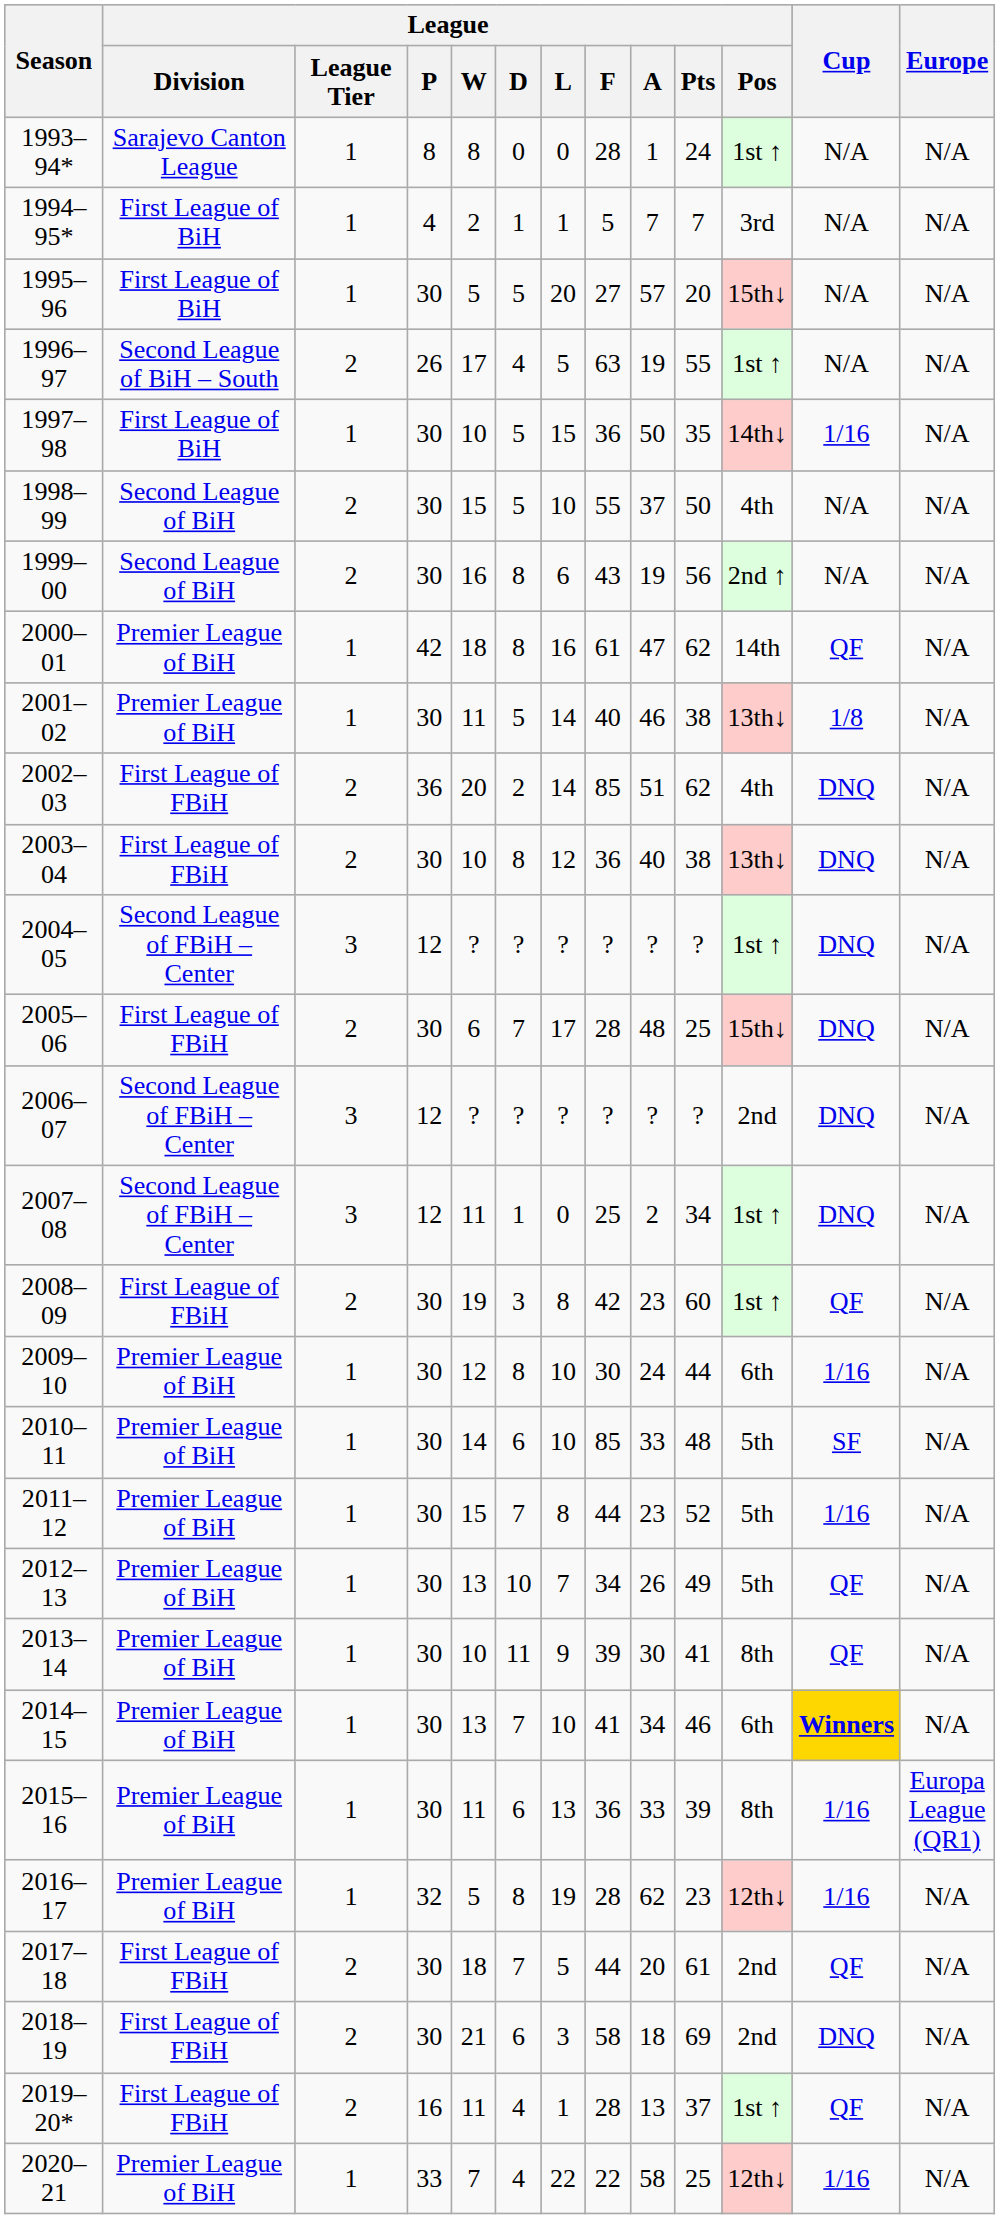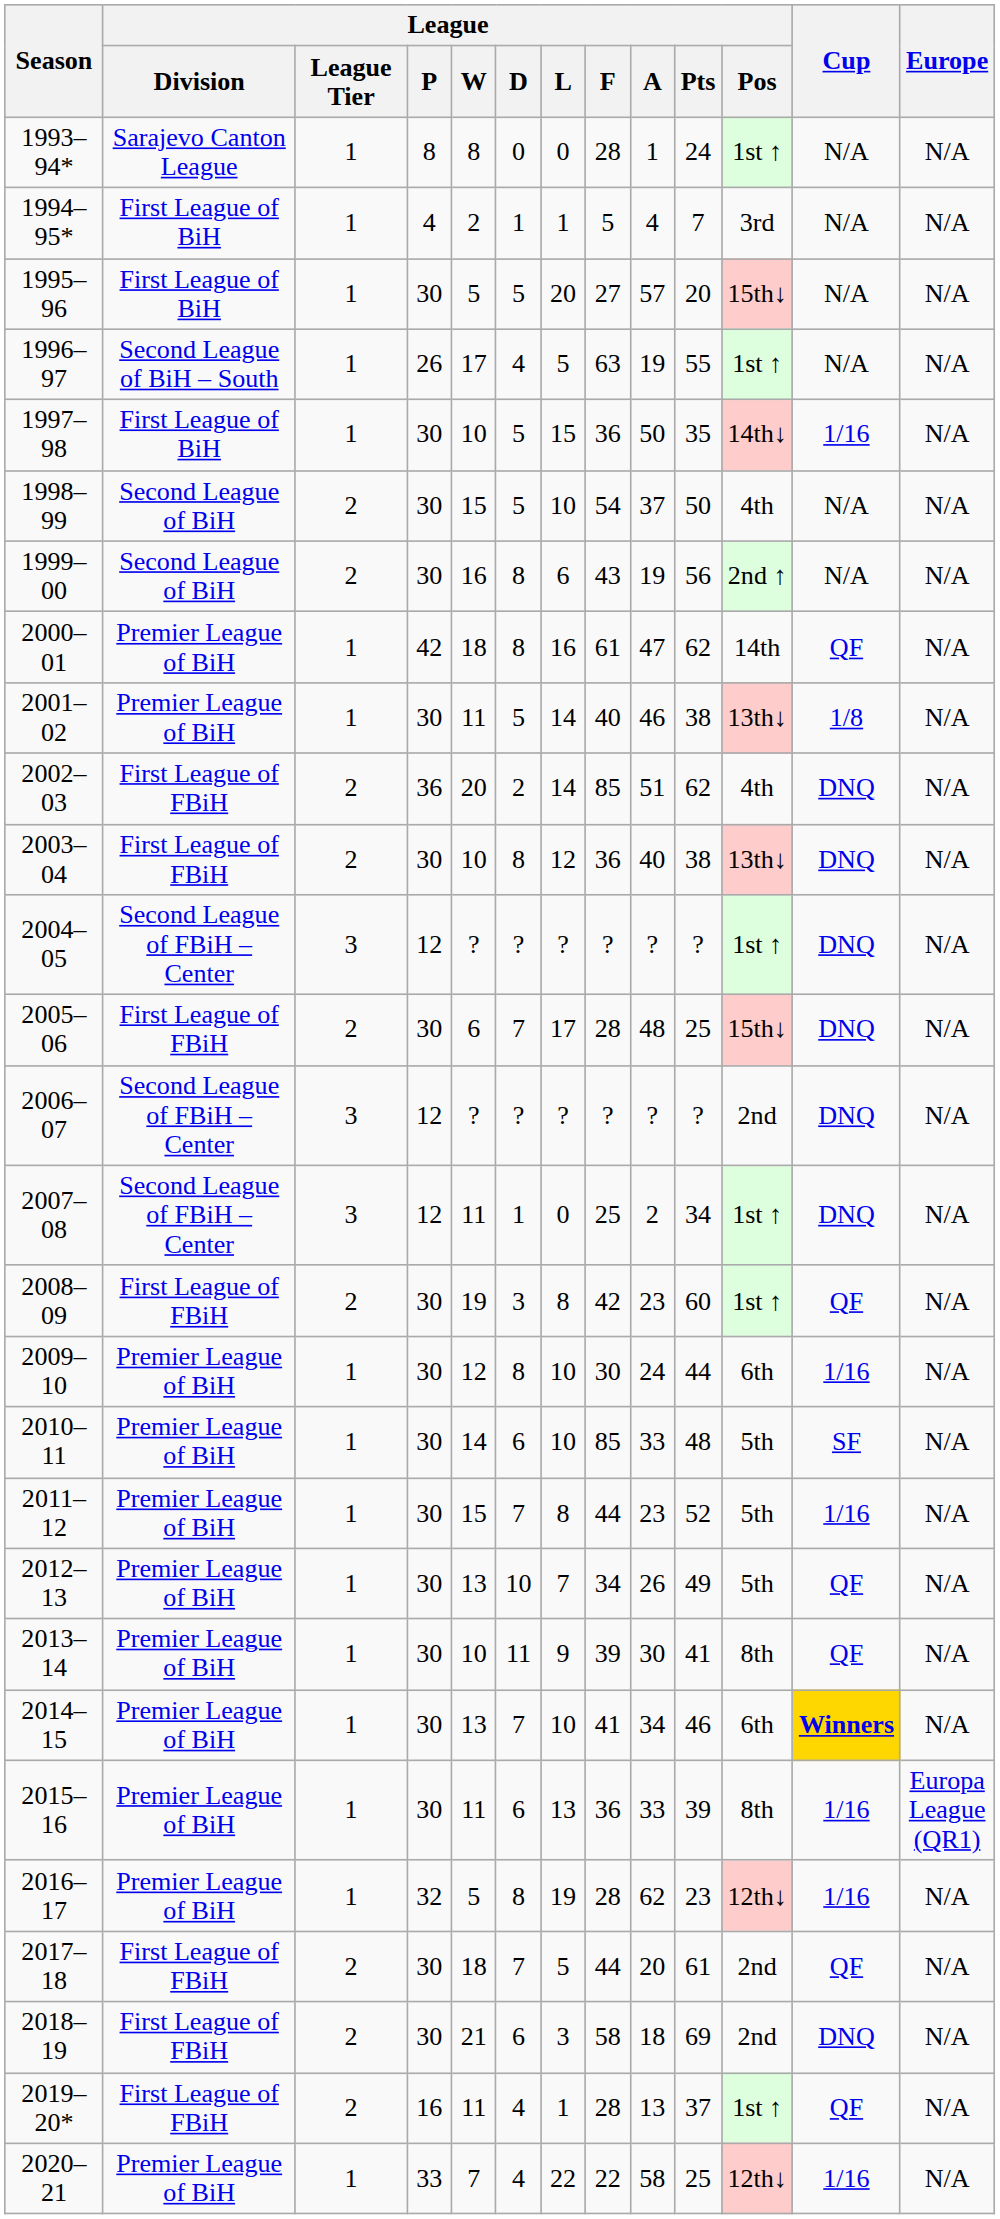 <table class="wikitable" style="text-align: center">
 <tr>
 <th rowspan=2>Season</th>
 <th colspan=10>League</th>
 <th rowspan="2" style="width:30px;"><a href='#'>Cup</a></th>
 <th rowspan="2" style="width:30px;"><a href='#'>Europe</a></th>
 </tr>
 <tr>
 <th>Division</th>
 <th>League Tier</th>
 <th width="20">P</th>
 <th width="20">W</th>
 <th width="20">D</th>
 <th width="20">L</th>
 <th width="20">F</th>
 <th width="20">A</th>
 <th width="20">Pts</th>
 <th width="30">Pos</th>
 </tr>
 <tr>
 <td>1993–94*</td>
 <td><a href='#'>Sarajevo Canton League</a></td>
 <td>1</td>
 <td>8</td>
 <td>8</td>
 <td>0</td>
 <td>0</td>
 <td>28</td>
 <td>1</td>
 <td>24</td>
 <td style="background:#DDFFDD;">1st ↑</td>
 <td>N/A</td>
 <td>N/A</td>
 </tr>
 <tr>
 <td>1994–95*</td>
 <td><a href='#'>First League of BiH</a></td>
 <td>1</td>
 <td>4</td>
 <td>2</td>
 <td>1</td>
 <td>1</td>
 <td>5</td>
-<td>7</td>
+<td>4</td>
 <td>7</td>
 <td>3rd</td>
 <td>N/A</td>
 <td>N/A</td>
 </tr>
 <tr>
 <td>1995–96</td>
 <td><a href='#'>First League of BiH</a></td>
 <td>1</td>
 <td>30</td>
 <td>5</td>
 <td>5</td>
 <td>20</td>
 <td>27</td>
 <td>57</td>
 <td>20</td>
 <td style="background:#FFCCCC;">15th↓</td>
 <td>N/A</td>
 <td>N/A</td>
 </tr>
 <tr>
 <td>1996–97</td>
 <td><a href='#'>Second League of BiH – South</a></td>
-<td>2</td>
+<td>1</td>
 <td>26</td>
 <td>17</td>
 <td>4</td>
 <td>5</td>
 <td>63</td>
 <td>19</td>
 <td>55</td>
 <td style="background:#DDFFDD;">1st ↑</td>
 <td>N/A</td>
 <td>N/A</td>
 </tr>
 <tr>
 <td>1997–98</td>
 <td><a href='#'>First League of BiH</a></td>
 <td>1</td>
 <td>30</td>
 <td>10</td>
 <td>5</td>
 <td>15</td>
 <td>36</td>
 <td>50</td>
 <td>35</td>
 <td style="background:#FFCCCC;">14th↓</td>
 <td><a href='#'>1/16</a></td>
 <td>N/A</td>
 </tr>
 <tr>
 <td>1998–99</td>
 <td><a href='#'>Second League of BiH</a></td>
 <td>2</td>
 <td>30</td>
 <td>15</td>
 <td>5</td>
 <td>10</td>
-<td>55</td>
+<td>54</td>
 <td>37</td>
 <td>50</td>
 <td>4th</td>
 <td>N/A</td>
 <td>N/A</td>
 </tr>
 <tr>
 <td>1999–00</td>
 <td><a href='#'>Second League of BiH</a></td>
 <td>2</td>
 <td>30</td>
 <td>16</td>
 <td>8</td>
 <td>6</td>
 <td>43</td>
 <td>19</td>
 <td>56</td>
 <td style="background:#DDFFDD;">2nd ↑</td>
 <td>N/A</td>
 <td>N/A</td>
 </tr>
 <tr>
 <td>2000–01</td>
 <td><a href='#'>Premier League of BiH</a></td>
 <td>1</td>
 <td>42</td>
 <td>18</td>
 <td>8</td>
 <td>16</td>
 <td>61</td>
 <td>47</td>
 <td>62</td>
 <td>14th</td>
 <td><a href='#'>QF</a></td>
 <td>N/A</td>
 </tr>
 <tr>
 <td>2001–02</td>
 <td><a href='#'>Premier League of BiH</a></td>
 <td>1</td>
 <td>30</td>
 <td>11</td>
 <td>5</td>
 <td>14</td>
 <td>40</td>
 <td>46</td>
 <td>38</td>
 <td style="background:#FFCCCC;">13th↓</td>
 <td><a href='#'>1/8</a></td>
 <td>N/A</td>
 </tr>
 <tr>
 <td>2002–03</td>
 <td><a href='#'>First League of FBiH</a></td>
 <td>2</td>
 <td>36</td>
 <td>20</td>
 <td>2</td>
 <td>14</td>
 <td>85</td>
 <td>51</td>
 <td>62</td>
 <td>4th</td>
 <td><a href='#'>DNQ</a></td>
 <td>N/A</td>
 </tr>
 <tr>
 <td>2003–04</td>
 <td><a href='#'>First League of FBiH</a></td>
 <td>2</td>
 <td>30</td>
 <td>10</td>
 <td>8</td>
 <td>12</td>
 <td>36</td>
 <td>40</td>
 <td>38</td>
 <td style="background:#FFCCCC;">13th↓</td>
 <td><a href='#'>DNQ</a></td>
 <td>N/A</td>
 </tr>
 <tr>
 <td>2004–05</td>
 <td><a href='#'>Second League of FBiH – Center</a></td>
 <td>3</td>
 <td>12</td>
 <td>?</td>
 <td>?</td>
 <td>?</td>
 <td>?</td>
 <td>?</td>
 <td>?</td>
 <td style="background:#DDFFDD;">1st ↑</td>
 <td><a href='#'>DNQ</a></td>
 <td>N/A</td>
 </tr>
 <tr>
 <td>2005–06</td>
 <td><a href='#'>First League of FBiH</a></td>
 <td>2</td>
 <td>30</td>
 <td>6</td>
 <td>7</td>
 <td>17</td>
 <td>28</td>
 <td>48</td>
 <td>25</td>
 <td style="background:#FFCCCC;">15th↓</td>
 <td><a href='#'>DNQ</a></td>
 <td>N/A</td>
 </tr>
 <tr>
 <td>2006–07</td>
 <td><a href='#'>Second League of FBiH – Center</a></td>
 <td>3</td>
 <td>12</td>
 <td>?</td>
 <td>?</td>
 <td>?</td>
 <td>?</td>
 <td>?</td>
 <td>?</td>
 <td>2nd</td>
 <td><a href='#'>DNQ</a></td>
 <td>N/A</td>
 </tr>
 <tr>
 <td>2007–08</td>
 <td><a href='#'>Second League of FBiH – Center</a></td>
 <td>3</td>
 <td>12</td>
 <td>11</td>
 <td>1</td>
 <td>0</td>
 <td>25</td>
 <td>2</td>
 <td>34</td>
 <td style="background:#DDFFDD;">1st ↑</td>
 <td><a href='#'>DNQ</a></td>
 <td>N/A</td>
 </tr>
 <tr>
 <td>2008–09</td>
 <td><a href='#'>First League of FBiH</a></td>
 <td>2</td>
 <td>30</td>
 <td>19</td>
 <td>3</td>
 <td>8</td>
 <td>42</td>
 <td>23</td>
 <td>60</td>
 <td style="background:#DDFFDD;">1st ↑</td>
 <td><a href='#'>QF</a></td>
 <td>N/A</td>
 </tr>
 <tr>
 <td>2009–10</td>
 <td><a href='#'>Premier League of BiH</a></td>
 <td>1</td>
 <td>30</td>
 <td>12</td>
 <td>8</td>
 <td>10</td>
 <td>30</td>
 <td>24</td>
 <td>44</td>
 <td>6th</td>
 <td><a href='#'>1/16</a></td>
 <td>N/A</td>
 </tr>
 <tr>
 <td>2010–11</td>
 <td><a href='#'>Premier League of BiH</a></td>
 <td>1</td>
 <td>30</td>
 <td>14</td>
 <td>6</td>
 <td>10</td>
 <td>85</td>
 <td>33</td>
 <td>48</td>
 <td>5th</td>
 <td><a href='#'>SF</a></td>
 <td>N/A</td>
 </tr>
 <tr>
 <td>2011–12</td>
 <td><a href='#'>Premier League of BiH</a></td>
 <td>1</td>
 <td>30</td>
 <td>15</td>
 <td>7</td>
 <td>8</td>
 <td>44</td>
 <td>23</td>
 <td>52</td>
 <td>5th</td>
 <td><a href='#'>1/16</a></td>
 <td>N/A</td>
 </tr>
 <tr>
 <td>2012–13</td>
 <td><a href='#'>Premier League of BiH</a></td>
 <td>1</td>
 <td>30</td>
 <td>13</td>
 <td>10</td>
 <td>7</td>
 <td>34</td>
 <td>26</td>
 <td>49</td>
 <td>5th</td>
 <td><a href='#'>QF</a></td>
 <td>N/A</td>
 </tr>
 <tr>
 <td>2013–14</td>
 <td><a href='#'>Premier League of BiH</a></td>
 <td>1</td>
 <td>30</td>
 <td>10</td>
 <td>11</td>
 <td>9</td>
 <td>39</td>
 <td>30</td>
 <td>41</td>
 <td>8th</td>
 <td><a href='#'>QF</a></td>
 <td>N/A</td>
 </tr>
 <tr>
 <td>2014–15</td>
 <td><a href='#'>Premier League of BiH</a></td>
 <td>1</td>
 <td>30</td>
 <td>13</td>
 <td>7</td>
 <td>10</td>
 <td>41</td>
 <td>34</td>
 <td>46</td>
 <td>6th</td>
 <td bgcolor=Gold><strong><a href='#'>Winners</a></strong></td>
 <td>N/A</td>
 </tr>
 <tr>
 <td>2015–16</td>
 <td><a href='#'>Premier League of BiH</a></td>
 <td>1</td>
 <td>30</td>
 <td>11</td>
 <td>6</td>
 <td>13</td>
 <td>36</td>
 <td>33</td>
 <td>39</td>
 <td>8th</td>
 <td><a href='#'>1/16</a></td>
 <td><a href='#'>Europa League (QR1)</a></td>
 </tr>
 <tr>
 <td>2016–17</td>
 <td><a href='#'>Premier League of BiH</a></td>
 <td>1</td>
 <td>32</td>
 <td>5</td>
 <td>8</td>
 <td>19</td>
 <td>28</td>
 <td>62</td>
 <td>23</td>
 <td style="background:#FFCCCC;">12th↓</td>
 <td><a href='#'>1/16</a></td>
 <td>N/A</td>
 </tr>
 <tr>
 <td>2017–18</td>
 <td><a href='#'>First League of FBiH</a></td>
 <td>2</td>
 <td>30</td>
 <td>18</td>
 <td>7</td>
 <td>5</td>
 <td>44</td>
 <td>20</td>
 <td>61</td>
 <td>2nd</td>
 <td><a href='#'>QF</a></td>
 <td>N/A</td>
 </tr>
 <tr>
 <td>2018–19</td>
 <td><a href='#'>First League of FBiH</a></td>
 <td>2</td>
 <td>30</td>
 <td>21</td>
 <td>6</td>
 <td>3</td>
 <td>58</td>
 <td>18</td>
 <td>69</td>
 <td>2nd</td>
 <td><a href='#'>DNQ</a></td>
 <td>N/A</td>
 </tr>
 <tr>
 <td>2019–20*</td>
 <td><a href='#'>First League of FBiH</a></td>
 <td>2</td>
 <td>16</td>
 <td>11</td>
 <td>4</td>
 <td>1</td>
 <td>28</td>
 <td>13</td>
 <td>37</td>
 <td style="background:#DDFFDD;">1st ↑</td>
 <td><a href='#'>QF</a></td>
 <td>N/A</td>
 </tr>
 <tr>
 <td>2020–21</td>
 <td><a href='#'>Premier League of BiH</a></td>
 <td>1</td>
 <td>33</td>
 <td>7</td>
 <td>4</td>
 <td>22</td>
 <td>22</td>
 <td>58</td>
 <td>25</td>
 <td style="background:#FFCCCC;">12th↓</td>
 <td><a href='#'>1/16</a></td>
 <td>N/A</td>
 </tr>
 </table>
